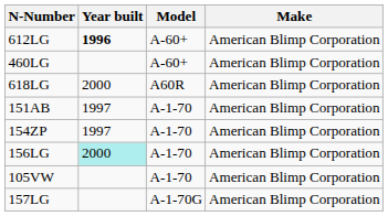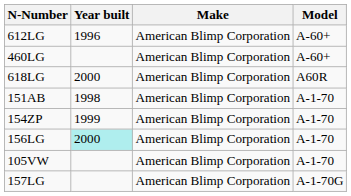 <table class="sortable wikitable">
 <tr>
 <th>N-Number</th>
 <th>Year built</th>
+<th>Make</th>
 <th>Model</th>
-<th>Make</th>
 </tr>
 <tr>
 <td>612LG</td>
-<td><strong>1996</strong></td>
+<td>1996</td>
+<td>American Blimp Corporation</td>
 <td>A-60+</td>
-<td>American Blimp Corporation</td>
 </tr>
 <tr>
 <td>460LG</td>
 <td></td>
+<td>American Blimp Corporation</td>
 <td>A-60+</td>
-<td>American Blimp Corporation</td>
 </tr>
 <tr>
 <td>618LG</td>
 <td>2000</td>
+<td>American Blimp Corporation</td>
 <td>A60R</td>
-<td>American Blimp Corporation</td>
 </tr>
 <tr>
 <td>151AB</td>
-<td>1997</td>
+<td>1998</td>
+<td>American Blimp Corporation</td>
 <td>A-1-70</td>
-<td>American Blimp Corporation</td>
 </tr>
 <tr>
 <td>154ZP</td>
-<td>1997</td>
+<td>1999</td>
+<td>American Blimp Corporation</td>
 <td>A-1-70</td>
-<td>American Blimp Corporation</td>
 </tr>
 <tr>
 <td>156LG</td>
 <td style="background: paleturquoise;">2000</td>
+<td>American Blimp Corporation</td>
 <td>A-1-70</td>
-<td>American Blimp Corporation</td>
 </tr>
 <tr>
 <td>105VW</td>
 <td></td>
+<td>American Blimp Corporation</td>
 <td>A-1-70</td>
-<td>American Blimp Corporation</td>
 </tr>
 <tr>
 <td>157LG</td>
 <td></td>
+<td>American Blimp Corporation</td>
 <td>A-1-70G</td>
-<td>American Blimp Corporation</td>
 </tr>
 </table>
